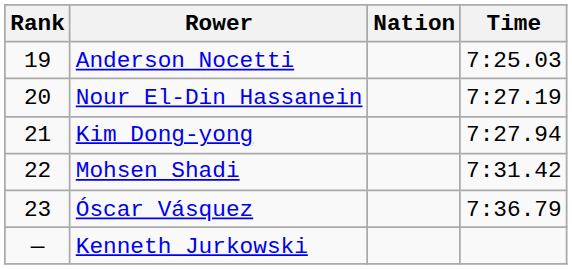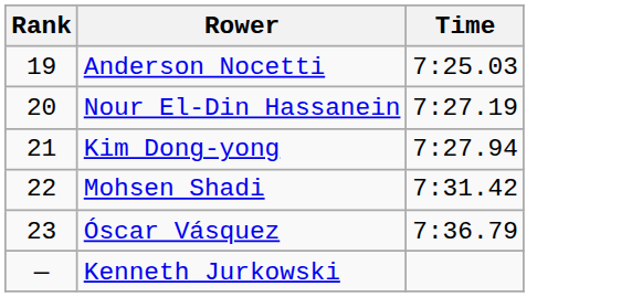 <table class="wikitable sortable" style="text-align:center">
 <tr>
 <th>Rank</th>
 <th>Rower</th>
-<th>Nation</th>
 <th>Time</th>
 </tr>
 <tr>
 <td>19</td>
 <td align=left><a href='#'>Anderson Nocetti</a></td>
-<td align=left></td>
 <td>7:25.03</td>
 </tr>
 <tr>
 <td>20</td>
 <td align=left><a href='#'>Nour El-Din Hassanein</a></td>
-<td align=left></td>
 <td>7:27.19</td>
 </tr>
 <tr>
 <td>21</td>
 <td align=left><a href='#'>Kim Dong-yong</a></td>
-<td align=left></td>
 <td>7:27.94</td>
 </tr>
 <tr>
 <td>22</td>
 <td align=left><a href='#'>Mohsen Shadi</a></td>
-<td align=left></td>
 <td>7:31.42</td>
 </tr>
 <tr>
 <td>23</td>
 <td align=left><a href='#'>Óscar Vásquez</a></td>
-<td align=left></td>
 <td>7:36.79</td>
 </tr>
 <tr>
 <td data-sort-value=24>—</td>
 <td align=left><a href='#'>Kenneth Jurkowski</a></td>
-<td align=left></td>
 <td data-sort-value=9:99.99></td>
 </tr>
 </table>
